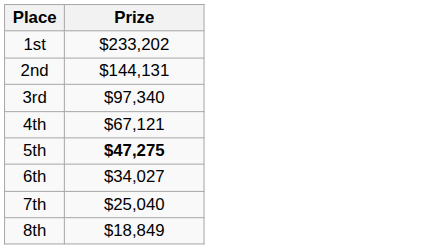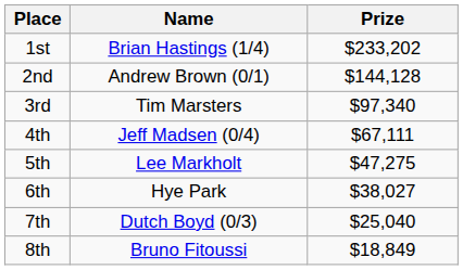 <table class="wikitable">
 <tr>
 <th width="50">Place</th>
+<th width="200">Name</th>
 <th width="125">Prize</th>
 </tr>
 <tr>
 <td align = "center">1st</td>
+<td align = "center"><a href='#'>Brian Hastings</a> (1/4)</td>
 <td align = "center">$233,202</td>
 </tr>
 <tr>
 <td align = "center">2nd</td>
-<td align = "center">$144,131</td>
+<td align = "center">Andrew Brown (0/1)</td>
+<td align = "center">$144,128</td>
 </tr>
 <tr>
 <td align = "center">3rd</td>
+<td align = "center">Tim Marsters</td>
 <td align = "center">$97,340</td>
 </tr>
 <tr>
 <td align = "center">4th</td>
-<td align = "center">$67,121</td>
+<td align = "center"><a href='#'>Jeff Madsen</a> (0/4)</td>
+<td align = "center">$67,111</td>
 </tr>
 <tr>
 <td align = "center">5th</td>
-<td align = "center"><strong>$47,275</strong></td>
+<td align = "center"><a href='#'>Lee Markholt</a></td>
+<td align = "center">$47,275</td>
 </tr>
 <tr>
 <td align = "center">6th</td>
-<td align = "center">$34,027</td>
+<td align = "center">Hye Park</td>
+<td align = "center">$38,027</td>
 </tr>
 <tr>
 <td align = "center">7th</td>
+<td align = "center"><a href='#'>Dutch Boyd</a> (0/3)</td>
 <td align = "center">$25,040</td>
 </tr>
 <tr>
 <td align = "center">8th</td>
+<td align = "center"><a href='#'>Bruno Fitoussi</a></td>
 <td align = "center">$18,849</td>
 </tr>
 </table>
